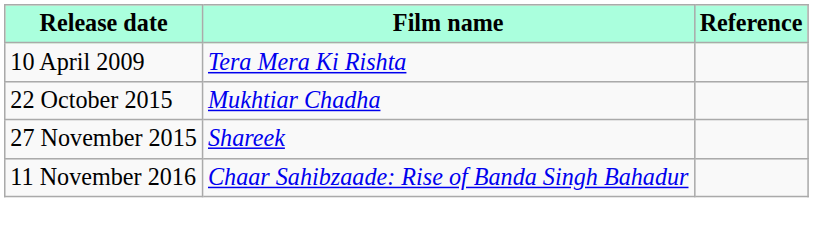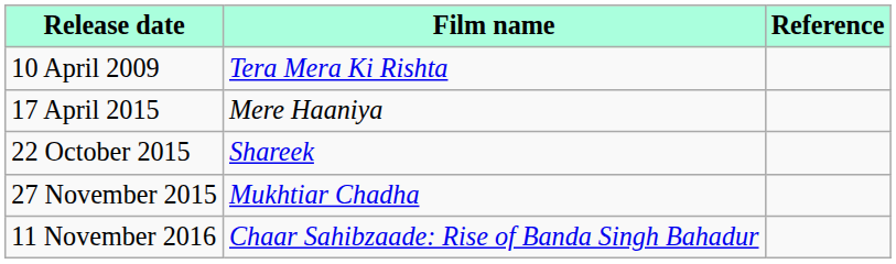 <table class="wikitable">
 <tr style="background:#ffc; text-align:center;">
 <th style="background:#afd"><strong>Release date</strong></th>
 <th style="background:#afd"><strong>Film name</strong></th>
 <th style="background:#afd"><strong>Reference</strong></th>
 </tr>
 <tr>
 <td>10 April 2009</td>
 <td><em><a href='#'>Tera Mera Ki Rishta</a></em></td>
 <td></td>
 </tr>
 <tr>
+<td>17 April 2015</td>
+<td><em>Mere Haaniya</em></td>
+<td></td>
+</tr>
+<tr>
 <td>22 October 2015</td>
-<td><em><a href='#'>Mukhtiar Chadha</a></em></td>
+<td><em><a href='#'>Shareek</a></em></td>
 <td></td>
 </tr>
 <tr>
 <td>27 November 2015</td>
-<td><em><a href='#'>Shareek</a></em></td>
+<td><em><a href='#'>Mukhtiar Chadha</a></em></td>
 <td></td>
 </tr>
 <tr>
 <td>11 November 2016</td>
 <td><em><a href='#'>Chaar Sahibzaade: Rise of Banda Singh Bahadur</a></em></td>
 </tr>
 </table>
